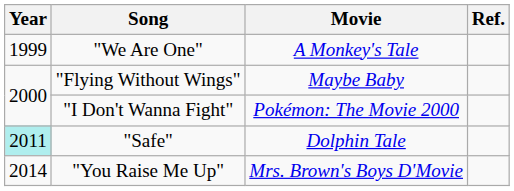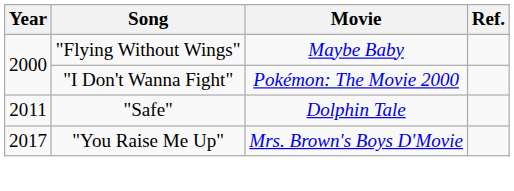 <table class="wikitable" style="text-align:center;">
 <tr>
 <th>Year</th>
 <th>Song</th>
 <th>Movie</th>
 <th>Ref.</th>
-</tr>
-<tr>
-<td>1999</td>
-<td>"We Are One"</td>
-<td><em><a href='#'>A Monkey's Tale</a></em></td>
-<td></td>
 </tr>
 <tr>
 <td rowspan="2">2000</td>
 <td>"Flying Without Wings"</td>
 <td><em><a href='#'>Maybe Baby</a></em></td>
 <td></td>
 </tr>
 <tr>
 <td>"I Don't Wanna Fight"</td>
 <td><em><a href='#'>Pokémon: The Movie 2000</a></em></td>
 <td></td>
 </tr>
 <tr>
-<td style="background: paleturquoise;">2011</td>
+<td>2011</td>
 <td>"Safe"</td>
 <td><em><a href='#'>Dolphin Tale</a></em></td>
 <td></td>
 </tr>
 <tr>
-<td>2014</td>
+<td>2017</td>
 <td>"You Raise Me Up"</td>
 <td><em><a href='#'>Mrs. Brown's Boys D'Movie</a></em></td>
 <td></td>
 </tr>
 </table>
